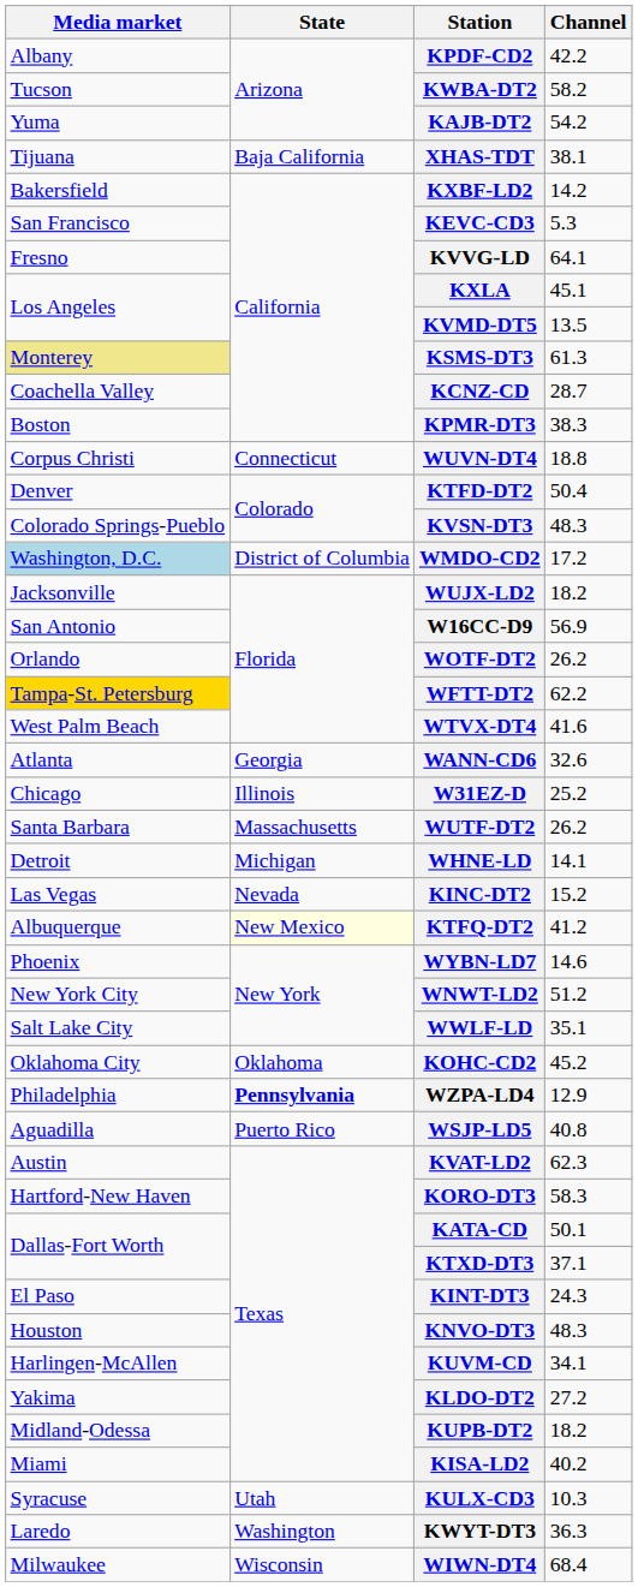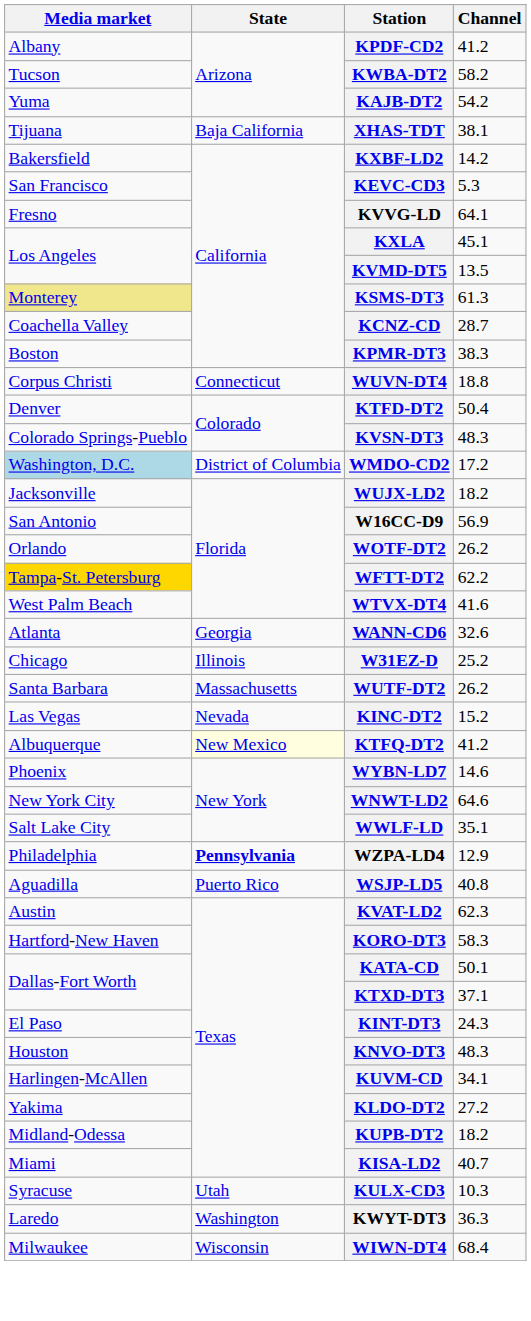 <table class="wikitable sortable">
 <tr>
 <th scope="col"><a href='#'>Media market</a></th>
 <th scope="col">State</th>
 <th scope="col">Station</th>
 <th scope="col">Channel</th>
 </tr>
 <tr>
 <td><a href='#'>Albany</a></td>
 <td rowspan="3"><a href='#'>Arizona</a></td>
 <th scope="row"><a href='#'>KPDF-CD2</a></th>
-<td>42.2</td>
+<td>41.2</td>
 </tr>
 <tr>
 <td><a href='#'>Tucson</a></td>
 <th scope="row"><a href='#'>KWBA-DT2</a></th>
 <td>58.2</td>
 </tr>
 <tr>
 <td><a href='#'>Yuma</a></td>
 <th scope="row"><a href='#'>KAJB-DT2</a></th>
 <td>54.2</td>
 </tr>
 <tr>
 <td><a href='#'>Tijuana</a></td>
 <td><a href='#'>Baja California</a></td>
 <th scope="row"><a href='#'>XHAS-TDT</a></th>
 <td>38.1</td>
 </tr>
 <tr>
 <td><a href='#'>Bakersfield</a></td>
 <td rowspan="8"><a href='#'>California</a></td>
 <th scope="row"><a href='#'>KXBF-LD2</a></th>
 <td>14.2</td>
 </tr>
 <tr>
 <td><a href='#'>San Francisco</a></td>
 <th scope="row"><a href='#'>KEVC-CD3</a></th>
 <td>5.3</td>
 </tr>
 <tr>
 <td><a href='#'>Fresno</a></td>
 <th scope="row">KVVG-LD</th>
 <td>64.1</td>
 </tr>
 <tr>
 <td rowspan="2"><a href='#'>Los Angeles</a></td>
 <th scope="row"><a href='#'>KXLA</a></th>
 <td>45.1</td>
 </tr>
 <tr>
 <th scope="row"><a href='#'>KVMD-DT5</a></th>
 <td>13.5</td>
 </tr>
 <tr>
 <td style="background: khaki;"><a href='#'>Monterey</a></td>
 <th scope="row"><a href='#'>KSMS-DT3</a></th>
 <td>61.3</td>
 </tr>
 <tr>
 <td><a href='#'>Coachella Valley</a></td>
 <th scope="row"><a href='#'>KCNZ-CD</a></th>
 <td>28.7</td>
 </tr>
 <tr>
 <td><a href='#'>Boston</a></td>
 <th scope="row"><a href='#'>KPMR-DT3</a></th>
 <td>38.3</td>
 </tr>
 <tr>
 <td><a href='#'>Corpus Christi</a></td>
 <td><a href='#'>Connecticut</a></td>
 <th scope="row"><a href='#'>WUVN-DT4</a></th>
 <td>18.8</td>
 </tr>
 <tr>
 <td><a href='#'>Denver</a></td>
 <td rowspan="2"><a href='#'>Colorado</a></td>
 <th scope="row"><a href='#'>KTFD-DT2</a></th>
 <td>50.4</td>
 </tr>
 <tr>
 <td><a href='#'>Colorado Springs</a>-<a href='#'>Pueblo</a></td>
 <th scope="row"><a href='#'>KVSN-DT3</a></th>
 <td>48.3</td>
 </tr>
 <tr>
 <td style="background: lightblue;"><a href='#'>Washington, D.C.</a></td>
 <td><a href='#'>District of Columbia</a></td>
 <th scope="row"><a href='#'>WMDO-CD2</a></th>
 <td>17.2</td>
 </tr>
 <tr>
 <td><a href='#'>Jacksonville</a></td>
 <td rowspan="5"><a href='#'>Florida</a></td>
 <th scope="row"><a href='#'>WUJX-LD2</a></th>
 <td>18.2</td>
 </tr>
 <tr>
 <td><a href='#'>San Antonio</a></td>
 <th scope="row">W16CC-D9</th>
 <td>56.9</td>
 </tr>
 <tr>
 <td><a href='#'>Orlando</a></td>
 <th scope="row"><a href='#'>WOTF-DT2</a></th>
 <td>26.2</td>
 </tr>
 <tr>
 <td style="background: gold;"><a href='#'>Tampa</a>-<a href='#'>St. Petersburg</a></td>
 <th scope="row"><a href='#'>WFTT-DT2</a></th>
 <td>62.2</td>
 </tr>
 <tr>
 <td><a href='#'>West Palm Beach</a></td>
 <th scope="row"><a href='#'>WTVX-DT4</a></th>
 <td>41.6</td>
 </tr>
 <tr>
 <td><a href='#'>Atlanta</a></td>
 <td><a href='#'>Georgia</a></td>
 <th scope="row"><a href='#'>WANN-CD6</a></th>
 <td>32.6</td>
 </tr>
 <tr>
 <td><a href='#'>Chicago</a></td>
 <td><a href='#'>Illinois</a></td>
 <th scope="row"><a href='#'>W31EZ-D</a></th>
 <td>25.2</td>
 </tr>
 <tr>
 <td><a href='#'>Santa Barbara</a></td>
 <td><a href='#'>Massachusetts</a></td>
 <th scope="row"><a href='#'>WUTF-DT2</a></th>
 <td>26.2</td>
 </tr>
 <tr>
-<td><a href='#'>Detroit</a></td>
-<td><a href='#'>Michigan</a></td>
-<th scope="row"><a href='#'>WHNE-LD</a></th>
-<td>14.1</td>
-</tr>
-<tr>
 <td><a href='#'>Las Vegas</a></td>
 <td><a href='#'>Nevada</a></td>
 <th scope="row"><a href='#'>KINC-DT2</a></th>
 <td>15.2</td>
 </tr>
 <tr>
 <td><a href='#'>Albuquerque</a></td>
 <td style="background: lightyellow;"><a href='#'>New Mexico</a></td>
 <th scope="row"><a href='#'>KTFQ-DT2</a></th>
 <td>41.2</td>
 </tr>
 <tr>
 <td><a href='#'>Phoenix</a></td>
 <td rowspan="3"><a href='#'>New York</a></td>
 <th scope="row"><a href='#'>WYBN-LD7</a></th>
 <td>14.6</td>
 </tr>
 <tr>
 <td><a href='#'>New York City</a></td>
 <th scope="row"><a href='#'>WNWT-LD2</a></th>
-<td>51.2</td>
+<td>64.6</td>
 </tr>
 <tr>
 <td><a href='#'>Salt Lake City</a></td>
 <th scope="row"><a href='#'>WWLF-LD</a></th>
 <td>35.1</td>
-</tr>
-<tr>
-<td><a href='#'>Oklahoma City</a></td>
-<td><a href='#'>Oklahoma</a></td>
-<th scope="row"><a href='#'>KOHC-CD2</a></th>
-<td>45.2</td>
 </tr>
 <tr>
 <td><a href='#'>Philadelphia</a></td>
 <td><strong><a href='#'>Pennsylvania</a></strong></td>
 <th scope="row">WZPA-LD4</th>
 <td>12.9</td>
 </tr>
 <tr>
 <td><a href='#'>Aguadilla</a></td>
 <td><a href='#'>Puerto Rico</a></td>
 <th scope="row"><a href='#'>WSJP-LD5</a></th>
 <td>40.8</td>
 </tr>
 <tr>
 <td><a href='#'>Austin</a></td>
 <td rowspan="10"><a href='#'>Texas</a></td>
 <th scope="row"><a href='#'>KVAT-LD2</a></th>
 <td>62.3</td>
 </tr>
 <tr>
 <td><a href='#'>Hartford</a>-<a href='#'>New Haven</a></td>
 <th scope="row"><a href='#'>KORO-DT3</a></th>
 <td>58.3</td>
 </tr>
 <tr>
 <td rowspan="2"><a href='#'>Dallas</a>-<a href='#'>Fort Worth</a></td>
 <th scope="row"><a href='#'>KATA-CD</a></th>
 <td>50.1</td>
 </tr>
 <tr>
 <th scope="row"><a href='#'>KTXD-DT3</a></th>
 <td>37.1</td>
 </tr>
 <tr>
 <td><a href='#'>El Paso</a></td>
 <th scope="row"><a href='#'>KINT-DT3</a></th>
 <td>24.3</td>
 </tr>
 <tr>
 <td><a href='#'>Houston</a></td>
 <th scope="row"><a href='#'>KNVO-DT3</a></th>
 <td>48.3</td>
 </tr>
 <tr>
 <td><a href='#'>Harlingen</a>-<a href='#'>McAllen</a></td>
 <th scope="row"><a href='#'>KUVM-CD</a></th>
 <td>34.1</td>
 </tr>
 <tr>
 <td><a href='#'>Yakima</a></td>
 <th scope="row"><a href='#'>KLDO-DT2</a></th>
 <td>27.2</td>
 </tr>
 <tr>
 <td><a href='#'>Midland</a>-<a href='#'>Odessa</a></td>
 <th scope="row"><a href='#'>KUPB-DT2</a></th>
 <td>18.2</td>
 </tr>
 <tr>
 <td><a href='#'>Miami</a></td>
 <th scope="row"><a href='#'>KISA-LD2</a></th>
-<td>40.2</td>
+<td>40.7</td>
 </tr>
 <tr>
 <td><a href='#'>Syracuse</a></td>
 <td><a href='#'>Utah</a></td>
 <th scope="row"><a href='#'>KULX-CD3</a></th>
 <td>10.3</td>
 </tr>
 <tr>
 <td><a href='#'>Laredo</a></td>
 <td><a href='#'>Washington</a></td>
 <th scope="row">KWYT-DT3</th>
 <td>36.3</td>
 </tr>
 <tr>
 <td><a href='#'>Milwaukee</a></td>
 <td><a href='#'>Wisconsin</a></td>
 <th scope="row"><a href='#'>WIWN-DT4</a></th>
 <td>68.4</td>
 </tr>
 </table>
